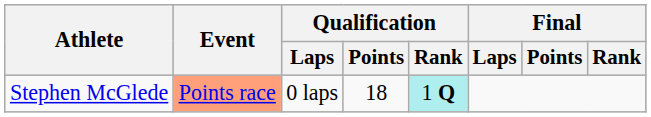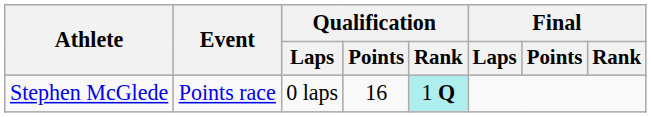 <table class="wikitable" style="font-size:90%">
 <tr>
 <th rowspan=2>Athlete</th>
 <th rowspan=2>Event</th>
 <th colspan=3>Qualification</th>
 <th colspan=3>Final</th>
 </tr>
 <tr style="font-size:95%">
 <th>Laps</th>
 <th>Points</th>
 <th>Rank</th>
 <th>Laps</th>
 <th>Points</th>
 <th>Rank</th>
 </tr>
 <tr align=center>
 <td align=left><a href='#'>Stephen McGlede</a></td>
-<td align=left style="background: lightsalmon;"><a href='#'>Points race</a></td>
+<td align=left><a href='#'>Points race</a></td>
 <td>0 laps</td>
-<td>18</td>
+<td>16</td>
 <td style="background: paleturquoise;">1 <strong>Q</strong></td>
 <td colspan=3></td>
 </tr>
 </table>
